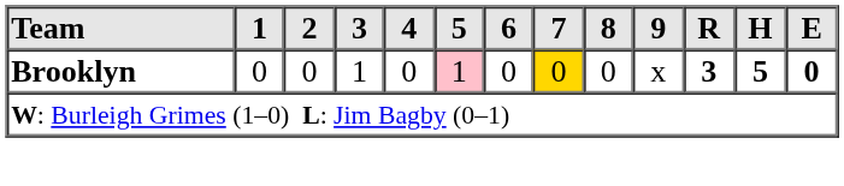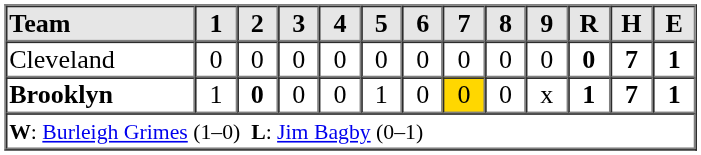 <table border="1" cellspacing="0"  style="width:425px; margin-left:3em;">
 <tr style="text-align:center; background:#e6e6e6;">
 <th style="text-align:left; width:125px;">Team</th>
 <th width=25>1</th>
 <th width=25>2</th>
 <th width=25>3</th>
 <th width=25>4</th>
 <th width=25>5</th>
 <th width=25>6</th>
 <th width=25>7</th>
 <th width=25>8</th>
 <th width=25>9</th>
 <th width=25>R</th>
 <th width=25>H</th>
 <th width=25>E</th>
 </tr>
 <tr style="text-align:center;">
+<td align=left>Cleveland</td>
+<td>0</td>
+<td>0</td>
+<td>0</td>
+<td>0</td>
+<td>0</td>
+<td>0</td>
+<td>0</td>
+<td>0</td>
+<td>0</td>
+<td><strong>0</strong></td>
+<td><strong>7</strong></td>
+<td><strong>1</strong></td>
+</tr>
+<tr style="text-align:center;">
 <td align=left><strong>Brooklyn</strong></td>
+<td>1</td>
+<td><strong>0</strong></td>
 <td>0</td>
 <td>0</td>
 <td>1</td>
 <td>0</td>
-<td style="background: pink;">1</td>
-<td>0</td>
 <td style="background: gold;">0</td>
 <td>0</td>
 <td>x</td>
-<td><strong>3</strong></td>
-<td><strong>5</strong></td>
-<td><strong>0</strong></td>
+<td><strong>1</strong></td>
+<td><strong>7</strong></td>
+<td><strong>1</strong></td>
 </tr>
 <tr style="text-align:left;">
 <td colspan=13><small><strong>W</strong>: <a href='#'>Burleigh Grimes</a> (1–0)  <strong>L</strong>: <a href='#'>Jim Bagby</a> (0–1)</small></td>
 </tr>
 </table>
